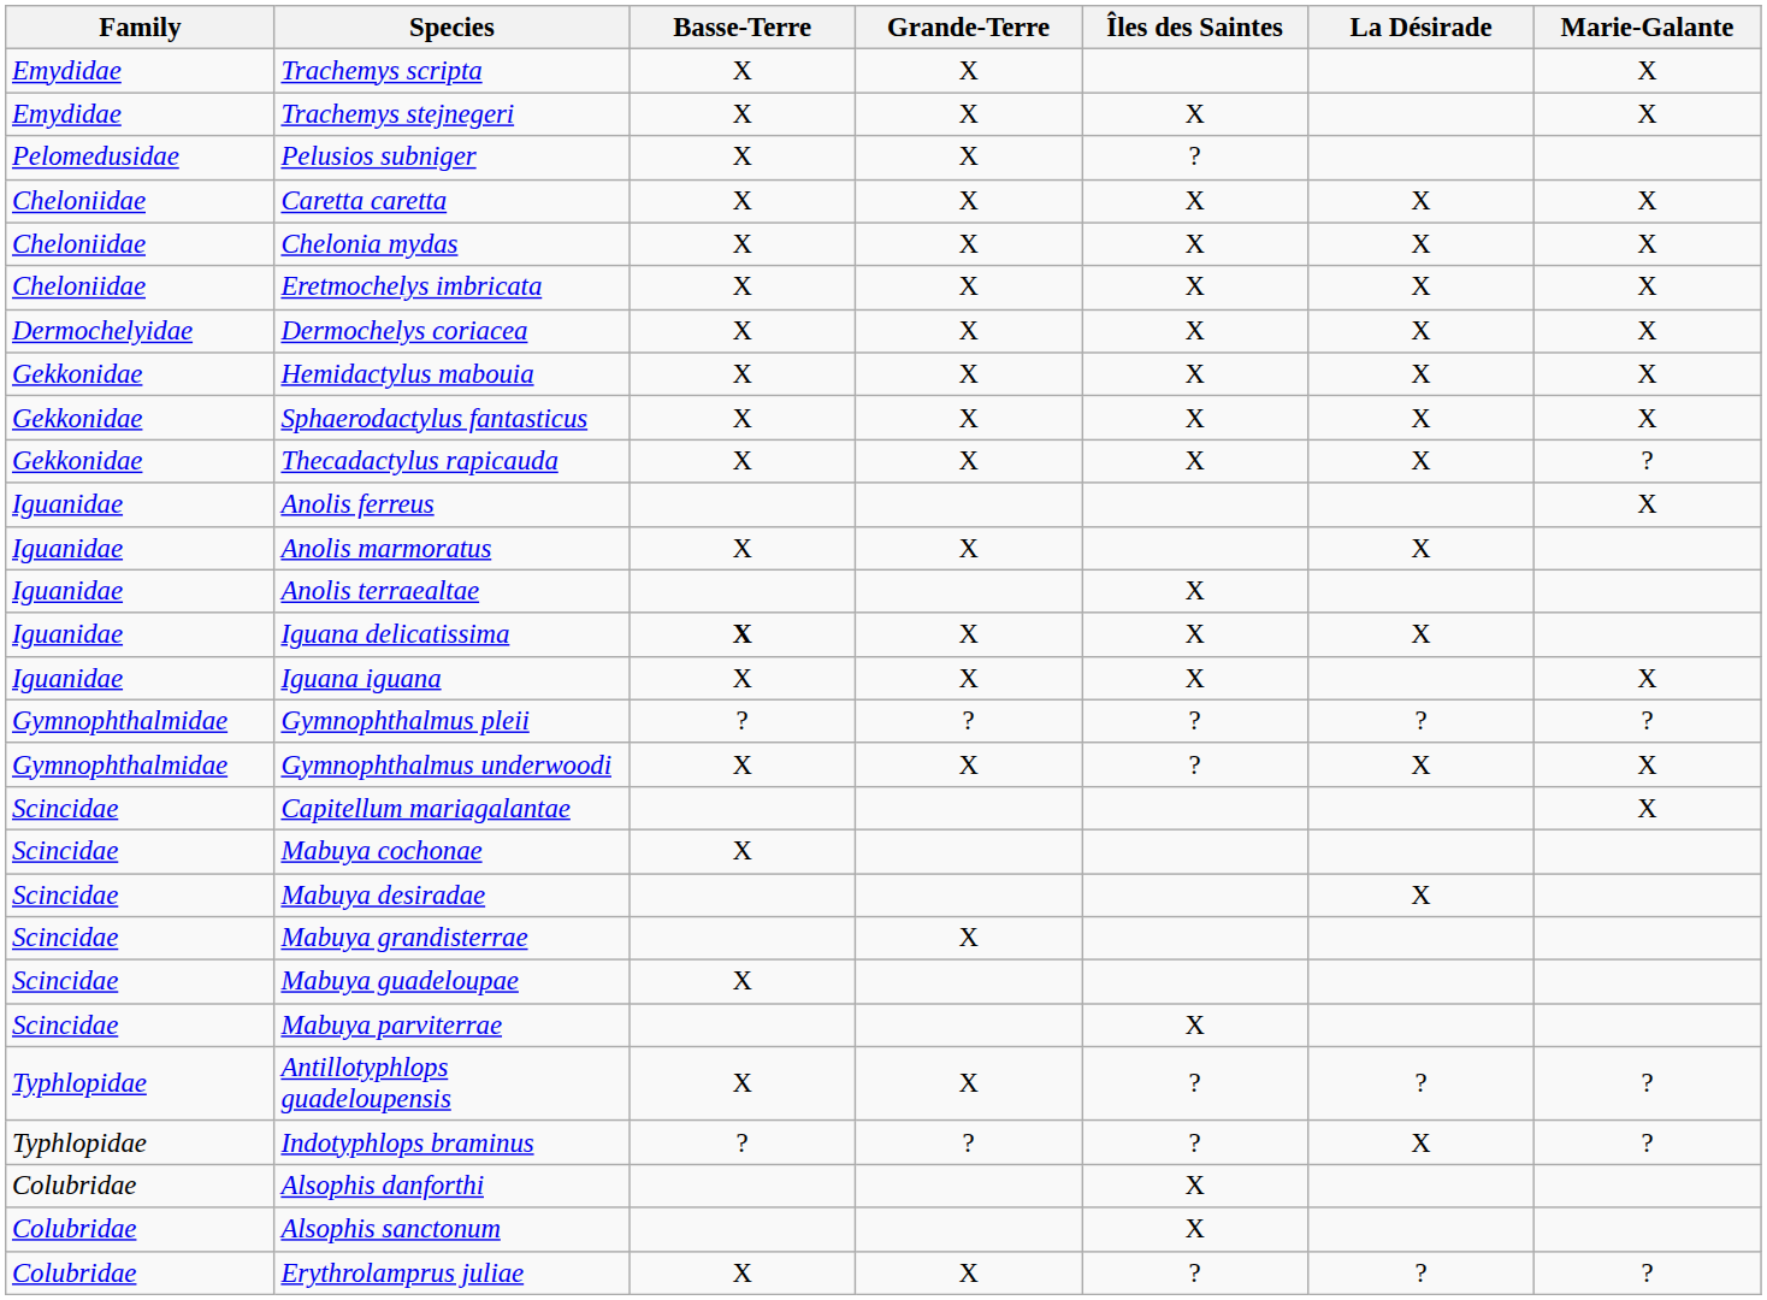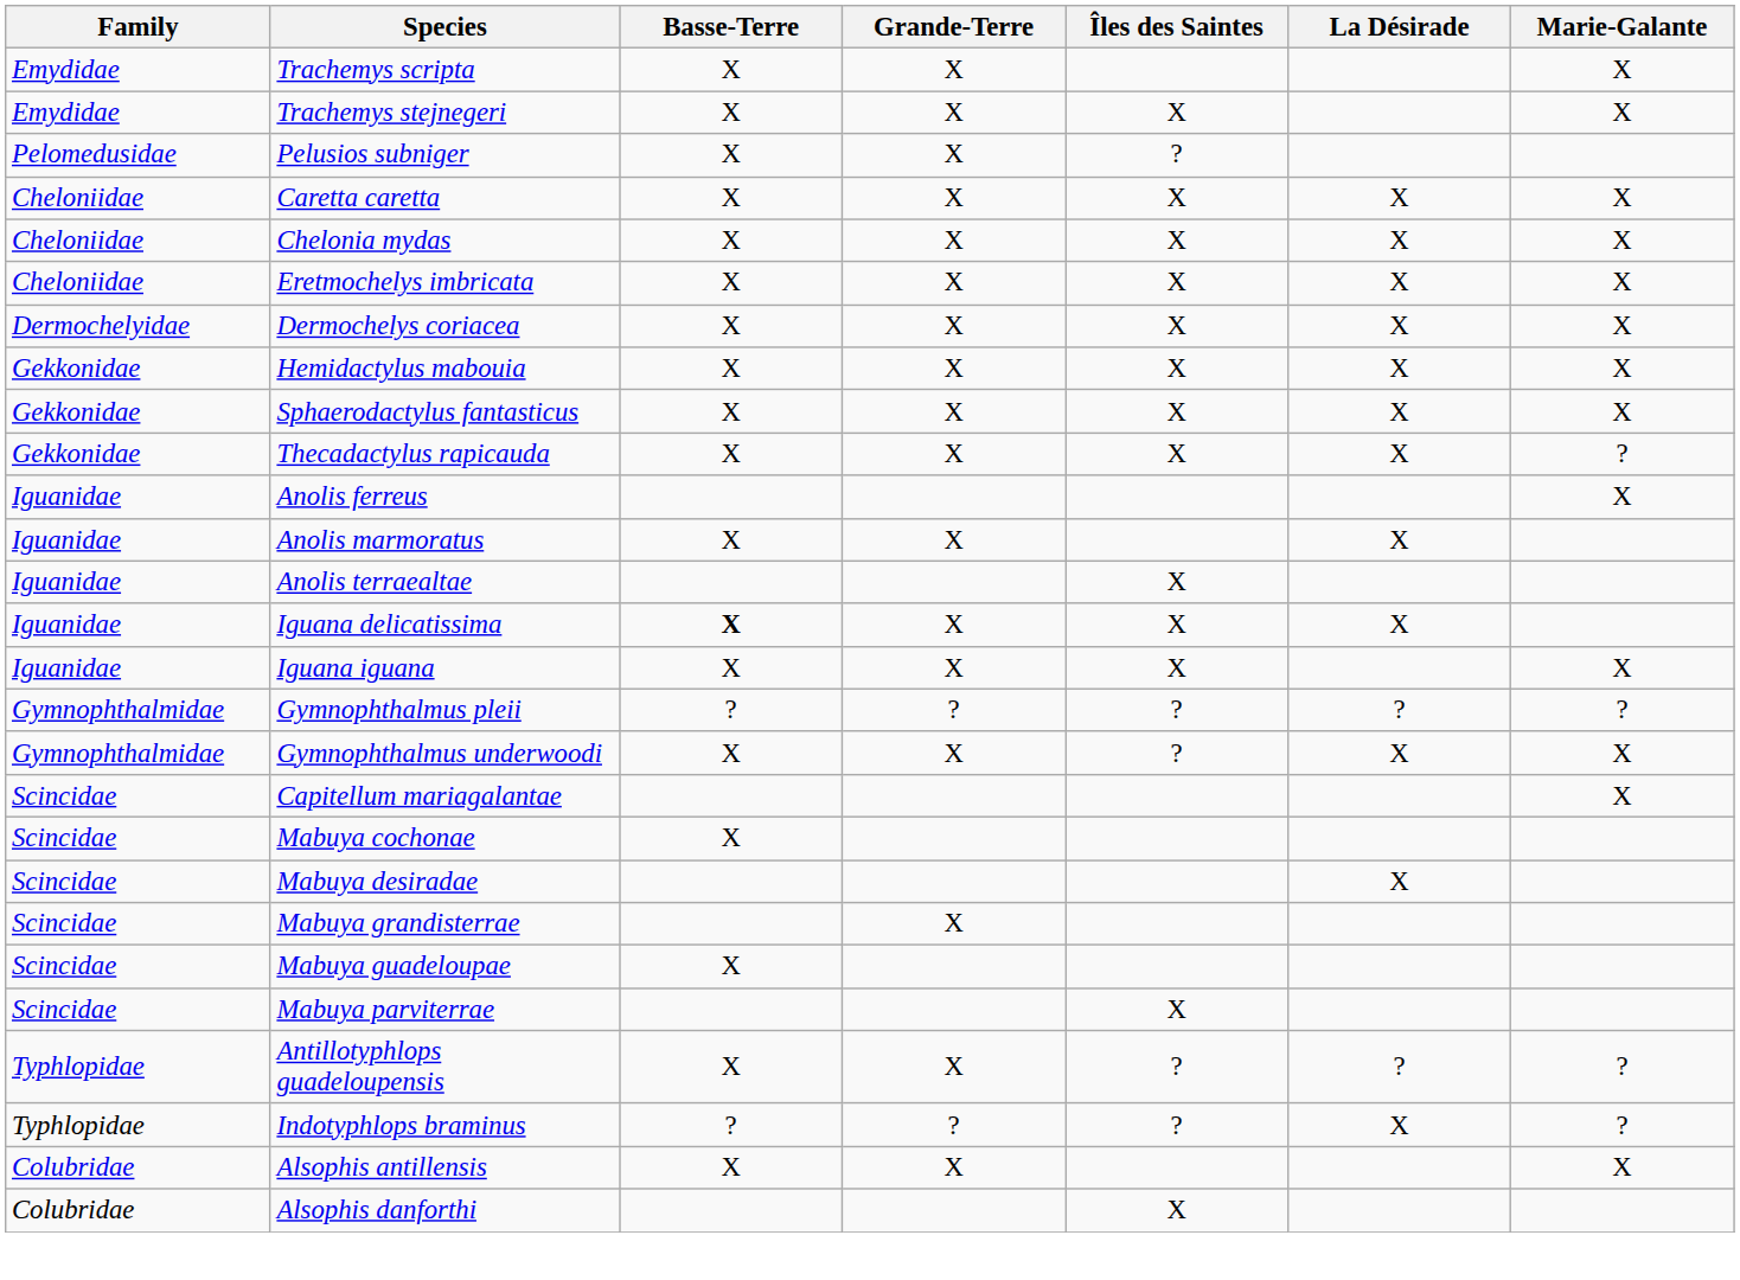 <table class="wikitable sortable">
 <tr>
 <th width=150px>Family</th>
 <th width=200px>Species</th>
 <th width=125px>Basse-Terre</th>
 <th width=125px>Grande-Terre</th>
 <th width=125px>Îles des Saintes</th>
 <th width=125px>La Désirade</th>
 <th width=125px>Marie-Galante</th>
 </tr>
 <tr>
 <td><em><a href='#'>Emydidae</a></em></td>
 <td><em><a href='#'>Trachemys scripta</a></em></td>
 <td align=center>X</td>
 <td align=center>X</td>
 <td></td>
 <td></td>
 <td align=center>X</td>
 </tr>
 <tr>
 <td><em><a href='#'>Emydidae</a></em></td>
 <td><em><a href='#'>Trachemys stejnegeri</a></em></td>
 <td align=center>X</td>
 <td align=center>X</td>
 <td align=center>X</td>
 <td></td>
 <td align=center>X</td>
 </tr>
 <tr>
 <td><em><a href='#'>Pelomedusidae</a></em></td>
 <td><em><a href='#'>Pelusios subniger</a></em></td>
 <td align=center>X</td>
 <td align=center>X</td>
 <td align=center>?</td>
 <td></td>
 <td></td>
 </tr>
 <tr>
 <td><em><a href='#'>Cheloniidae</a></em></td>
 <td><em><a href='#'>Caretta caretta</a></em></td>
 <td align=center>X</td>
 <td align=center>X</td>
 <td align=center>X</td>
 <td align=center>X</td>
 <td align=center>X</td>
 </tr>
 <tr>
 <td><em><a href='#'>Cheloniidae</a></em></td>
 <td><em><a href='#'>Chelonia mydas</a></em></td>
 <td align=center>X</td>
 <td align=center>X</td>
 <td align=center>X</td>
 <td align=center>X</td>
 <td align=center>X</td>
 </tr>
 <tr>
 <td><em><a href='#'>Cheloniidae</a></em></td>
 <td><em><a href='#'>Eretmochelys imbricata</a></em></td>
 <td align=center>X</td>
 <td align=center>X</td>
 <td align=center>X</td>
 <td align=center>X</td>
 <td align=center>X</td>
 </tr>
 <tr>
 <td><em><a href='#'>Dermochelyidae</a></em></td>
 <td><em><a href='#'>Dermochelys coriacea</a></em></td>
 <td align=center>X</td>
 <td align=center>X</td>
 <td align=center>X</td>
 <td align=center>X</td>
 <td align=center>X</td>
 </tr>
 <tr>
 <td><em><a href='#'>Gekkonidae</a></em></td>
 <td><em><a href='#'>Hemidactylus mabouia</a></em></td>
 <td align=center>X</td>
 <td align=center>X</td>
 <td align=center>X</td>
 <td align=center>X</td>
 <td align=center>X</td>
 </tr>
 <tr>
 <td><em><a href='#'>Gekkonidae</a></em></td>
 <td><em><a href='#'>Sphaerodactylus fantasticus</a></em></td>
 <td align=center>X</td>
 <td align=center>X</td>
 <td align=center>X</td>
 <td align=center>X</td>
 <td align=center>X</td>
 </tr>
 <tr>
 <td><em><a href='#'>Gekkonidae</a></em></td>
 <td><em><a href='#'>Thecadactylus rapicauda</a></em></td>
 <td align=center>X</td>
 <td align=center>X</td>
 <td align=center>X</td>
 <td align=center>X</td>
 <td align=center>?</td>
 </tr>
 <tr>
 <td><em><a href='#'>Iguanidae</a></em></td>
 <td><em><a href='#'>Anolis ferreus</a></em></td>
 <td></td>
 <td></td>
 <td></td>
 <td></td>
 <td align=center>X</td>
 </tr>
 <tr>
 <td><em><a href='#'>Iguanidae</a></em></td>
 <td><em><a href='#'>Anolis marmoratus</a></em></td>
 <td align=center>X</td>
 <td align=center>X</td>
 <td></td>
 <td align=center>X</td>
 <td></td>
 </tr>
 <tr>
 <td><em><a href='#'>Iguanidae</a></em></td>
 <td><em><a href='#'>Anolis terraealtae</a></em></td>
 <td></td>
 <td></td>
 <td align=center>X</td>
 <td></td>
 </tr>
 <tr>
 <td><em><a href='#'>Iguanidae</a></em></td>
 <td><em><a href='#'>Iguana delicatissima</a></em></td>
 <td align=center><strong>X</strong></td>
 <td align=center>X</td>
 <td align=center>X</td>
 <td align=center>X</td>
 <td></td>
 </tr>
 <tr>
 <td><em><a href='#'>Iguanidae</a></em></td>
 <td><em><a href='#'>Iguana iguana</a></em></td>
 <td align=center>X</td>
 <td align=center>X</td>
 <td align=center>X</td>
 <td></td>
 <td align=center>X</td>
 </tr>
 <tr>
 <td><em><a href='#'>Gymnophthalmidae</a></em></td>
 <td><em><a href='#'>Gymnophthalmus pleii</a></em></td>
 <td align=center>?</td>
 <td align=center>?</td>
 <td align=center>?</td>
 <td align=center>?</td>
 <td align=center>?</td>
 </tr>
 <tr>
 <td><em><a href='#'>Gymnophthalmidae</a></em></td>
 <td><em><a href='#'>Gymnophthalmus underwoodi</a></em></td>
 <td align=center>X</td>
 <td align=center>X</td>
 <td align=center>?</td>
 <td align=center>X</td>
 <td align=center>X</td>
 </tr>
 <tr>
 <td><em><a href='#'>Scincidae</a></em></td>
 <td><em><a href='#'>Capitellum mariagalantae</a></em></td>
 <td align=center></td>
 <td align="center"></td>
 <td align="center"></td>
 <td align="center"></td>
 <td align="center">X</td>
 </tr>
 <tr>
 <td><em><a href='#'>Scincidae</a></em></td>
 <td><em><a href='#'>Mabuya cochonae</a></em></td>
 <td align="center">X</td>
 <td align="center"></td>
 <td align="center"></td>
 <td align="center"></td>
 <td align="center"></td>
 </tr>
 <tr>
 <td><em><a href='#'>Scincidae</a></em></td>
 <td><em><a href='#'>Mabuya desiradae</a></em></td>
 <td align="center"></td>
 <td align="center"></td>
 <td align="center"></td>
 <td align="center">X</td>
 <td align="center"></td>
 </tr>
 <tr>
 <td><em><a href='#'>Scincidae</a></em></td>
 <td><em><a href='#'>Mabuya grandisterrae</a></em></td>
 <td align="center"></td>
 <td align="center">X</td>
 <td align="center"></td>
 <td align="center"></td>
 <td align="center"></td>
 </tr>
 <tr>
 <td><em><a href='#'>Scincidae</a></em></td>
 <td><em><a href='#'>Mabuya guadeloupae</a></em></td>
 <td align="center">X</td>
 <td align="center"></td>
 <td align="center"></td>
 <td align="center"></td>
 <td align="center"></td>
 </tr>
 <tr>
 <td><em><a href='#'>Scincidae</a></em></td>
 <td><em><a href='#'>Mabuya parviterrae</a></em></td>
 <td align="center"></td>
 <td align="center"></td>
 <td align="center">X</td>
 <td align="center"></td>
 <td align="center"></td>
 </tr>
 <tr>
 <td><em><a href='#'>Typhlopidae</a></em></td>
 <td><em><a href='#'>Antillotyphlops guadeloupensis</a></em></td>
 <td align="center">X</td>
 <td align="center">X</td>
 <td align="center">?</td>
 <td align="center">?</td>
 <td align="center">?</td>
 </tr>
 <tr>
 <td><em>Typhlopidae</em></td>
 <td><em><a href='#'>Indotyphlops braminus</a></em></td>
 <td align="center">?</td>
 <td align="center">?</td>
 <td align="center">?</td>
 <td align="center">X</td>
 <td align="center">?</td>
 </tr>
 <tr>
+<td><em><a href='#'>Colubridae</a></em></td>
+<td><em><a href='#'>Alsophis antillensis</a></em></td>
+<td align="center">X</td>
+<td align="center">X</td>
+<td></td>
+<td align="center"></td>
+<td align="center">X</td>
+</tr>
+<tr>
 <td><em>Colubridae</em></td>
 <td><em><a href='#'>Alsophis danforthi</a></em></td>
 <td align="center"></td>
 <td align="center"></td>
 <td align="center">X</td>
 <td align="center"></td>
 <td align="center"></td>
 </tr>
-<tr>
-<td><em><a href='#'>Colubridae</a></em></td>
-<td><em><a href='#'>Alsophis sanctonum</a></em></td>
-<td></td>
-<td></td>
-<td align=center>X</td>
-<td></td>
-<td></td>
-</tr>
-<tr>
-<td><em><a href='#'>Colubridae</a></em></td>
-<td><em><a href='#'>Erythrolamprus juliae</a></em></td>
-<td align=center>X</td>
-<td align=center>X</td>
-<td align=center>?</td>
-<td align=center>?</td>
-<td align=center>?</td>
-</tr>
 </table>
